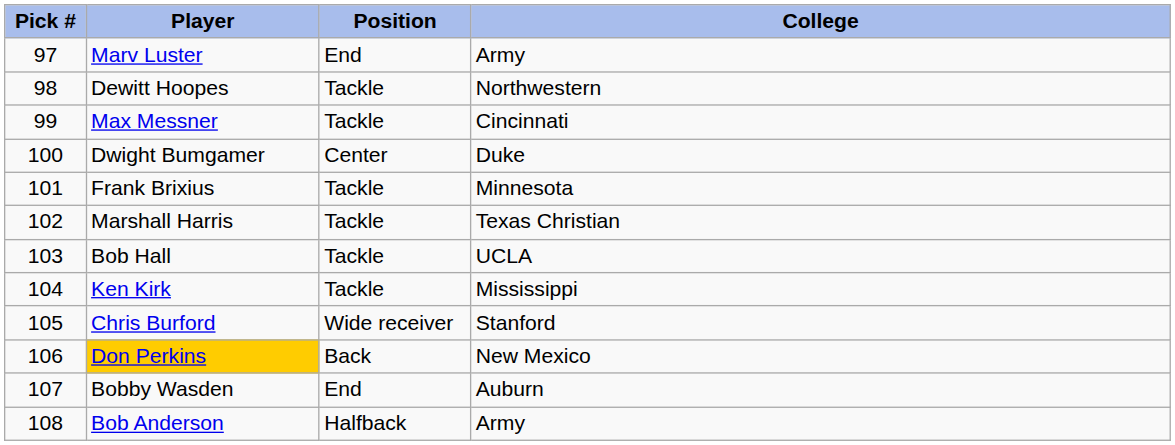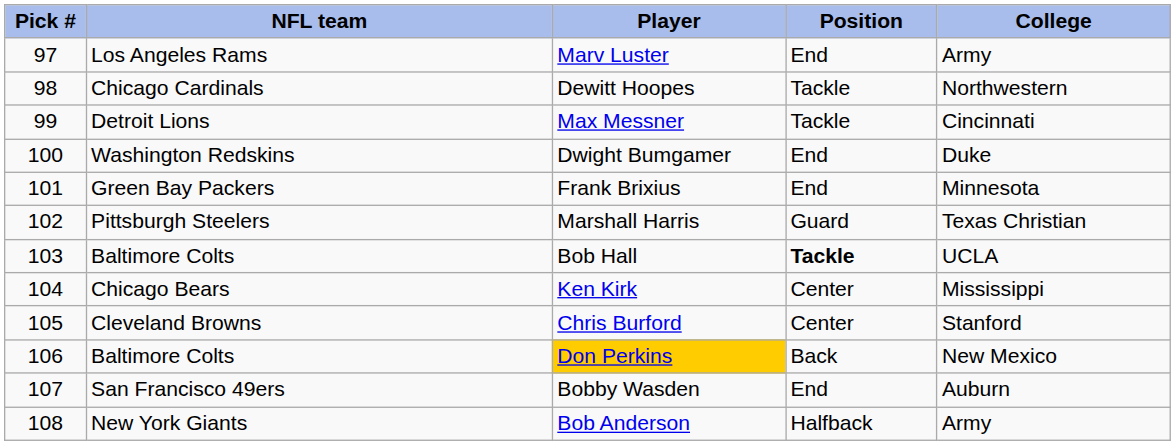 <table class="wikitable sortable sortable" style="width: 100%">
 <tr>
 <th style="background:#A8BDEC;" width=7%>Pick #</th>
+<th width=40% style="background:#A8BDEC;">NFL team</th>
 <th width=20% style="background:#A8BDEC;">Player</th>
 <th width=13% style="background:#A8BDEC;">Position</th>
 <th style="background:#A8BDEC;">College</th>
 </tr>
 <tr>
 <td align=center>97</td>
+<td>Los Angeles Rams</td>
 <td><a href='#'>Marv Luster</a></td>
 <td>End</td>
 <td>Army</td>
 </tr>
 <tr>
 <td align=center>98</td>
+<td>Chicago Cardinals</td>
 <td>Dewitt Hoopes</td>
 <td>Tackle</td>
 <td>Northwestern</td>
 </tr>
 <tr>
 <td align=center>99</td>
+<td>Detroit Lions</td>
 <td><a href='#'>Max Messner</a></td>
 <td>Tackle</td>
 <td>Cincinnati</td>
 </tr>
 <tr>
 <td align=center>100</td>
+<td>Washington Redskins</td>
 <td>Dwight Bumgamer</td>
-<td>Center</td>
+<td>End</td>
 <td>Duke</td>
 </tr>
 <tr>
 <td align=center>101</td>
+<td>Green Bay Packers</td>
 <td>Frank Brixius</td>
-<td>Tackle</td>
+<td>End</td>
 <td>Minnesota</td>
 </tr>
 <tr>
 <td align=center>102</td>
+<td>Pittsburgh Steelers</td>
 <td>Marshall Harris</td>
-<td>Tackle</td>
+<td>Guard</td>
 <td>Texas Christian</td>
 </tr>
 <tr>
 <td align=center>103</td>
+<td>Baltimore Colts</td>
 <td>Bob Hall</td>
-<td>Tackle</td>
+<td><strong>Tackle</strong></td>
 <td>UCLA</td>
 </tr>
 <tr>
 <td align=center>104</td>
+<td>Chicago Bears</td>
 <td><a href='#'>Ken Kirk</a></td>
-<td>Tackle</td>
+<td>Center</td>
 <td>Mississippi</td>
 </tr>
 <tr>
 <td align=center>105</td>
+<td>Cleveland Browns</td>
 <td><a href='#'>Chris Burford</a></td>
-<td>Wide receiver</td>
+<td>Center</td>
 <td>Stanford</td>
 </tr>
 <tr>
 <td align=center>106</td>
+<td>Baltimore Colts</td>
 <td bgcolor="#FFCC00"><a href='#'>Don Perkins</a></td>
 <td>Back</td>
 <td>New Mexico</td>
 </tr>
 <tr>
 <td align=center>107</td>
+<td>San Francisco 49ers</td>
 <td>Bobby Wasden</td>
 <td>End</td>
 <td>Auburn</td>
 </tr>
 <tr>
 <td align=center>108</td>
+<td>New York Giants</td>
 <td><a href='#'>Bob Anderson</a></td>
 <td>Halfback</td>
 <td>Army</td>
 </tr>
 </table>
